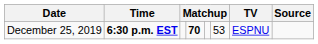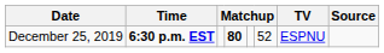 <table class="wikitable" style="font-size:90%">
 <tr>
 <th>Date</th>
 <th>Time</th>
 <th colspan=4>Matchup</th>
 <th>TV</th>
 <th>Source</th>
 </tr>
 <tr>
 <td>December 25, 2019</td>
 <td><strong>6:30 p.m. <a href='#'>EST</a></strong></td>
 <td style=></td>
-<td><strong>70</strong></td>
+<td><strong>80</strong></td>
 <td style=></td>
-<td>53</td>
+<td>52</td>
 <td><a href='#'>ESPNU</a></td>
 <td></td>
 </tr>
 </table>
